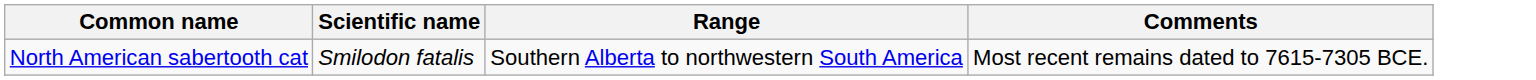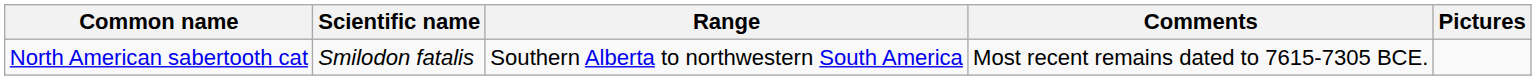 <table class="wikitable">
 <tr>
 <th>Common name</th>
 <th>Scientific name</th>
 <th>Range</th>
 <th class="unsortable">Comments</th>
+<th>Pictures</th>
 </tr>
 <tr>
 <td><a href='#'>North American sabertooth cat</a></td>
 <td><em>Smilodon fatalis</em></td>
 <td>Southern <a href='#'>Alberta</a> to northwestern <a href='#'>South America</a></td>
 <td>Most recent remains dated to 7615-7305 BCE.</td>
+<td></td>
 </tr>
 </table>
